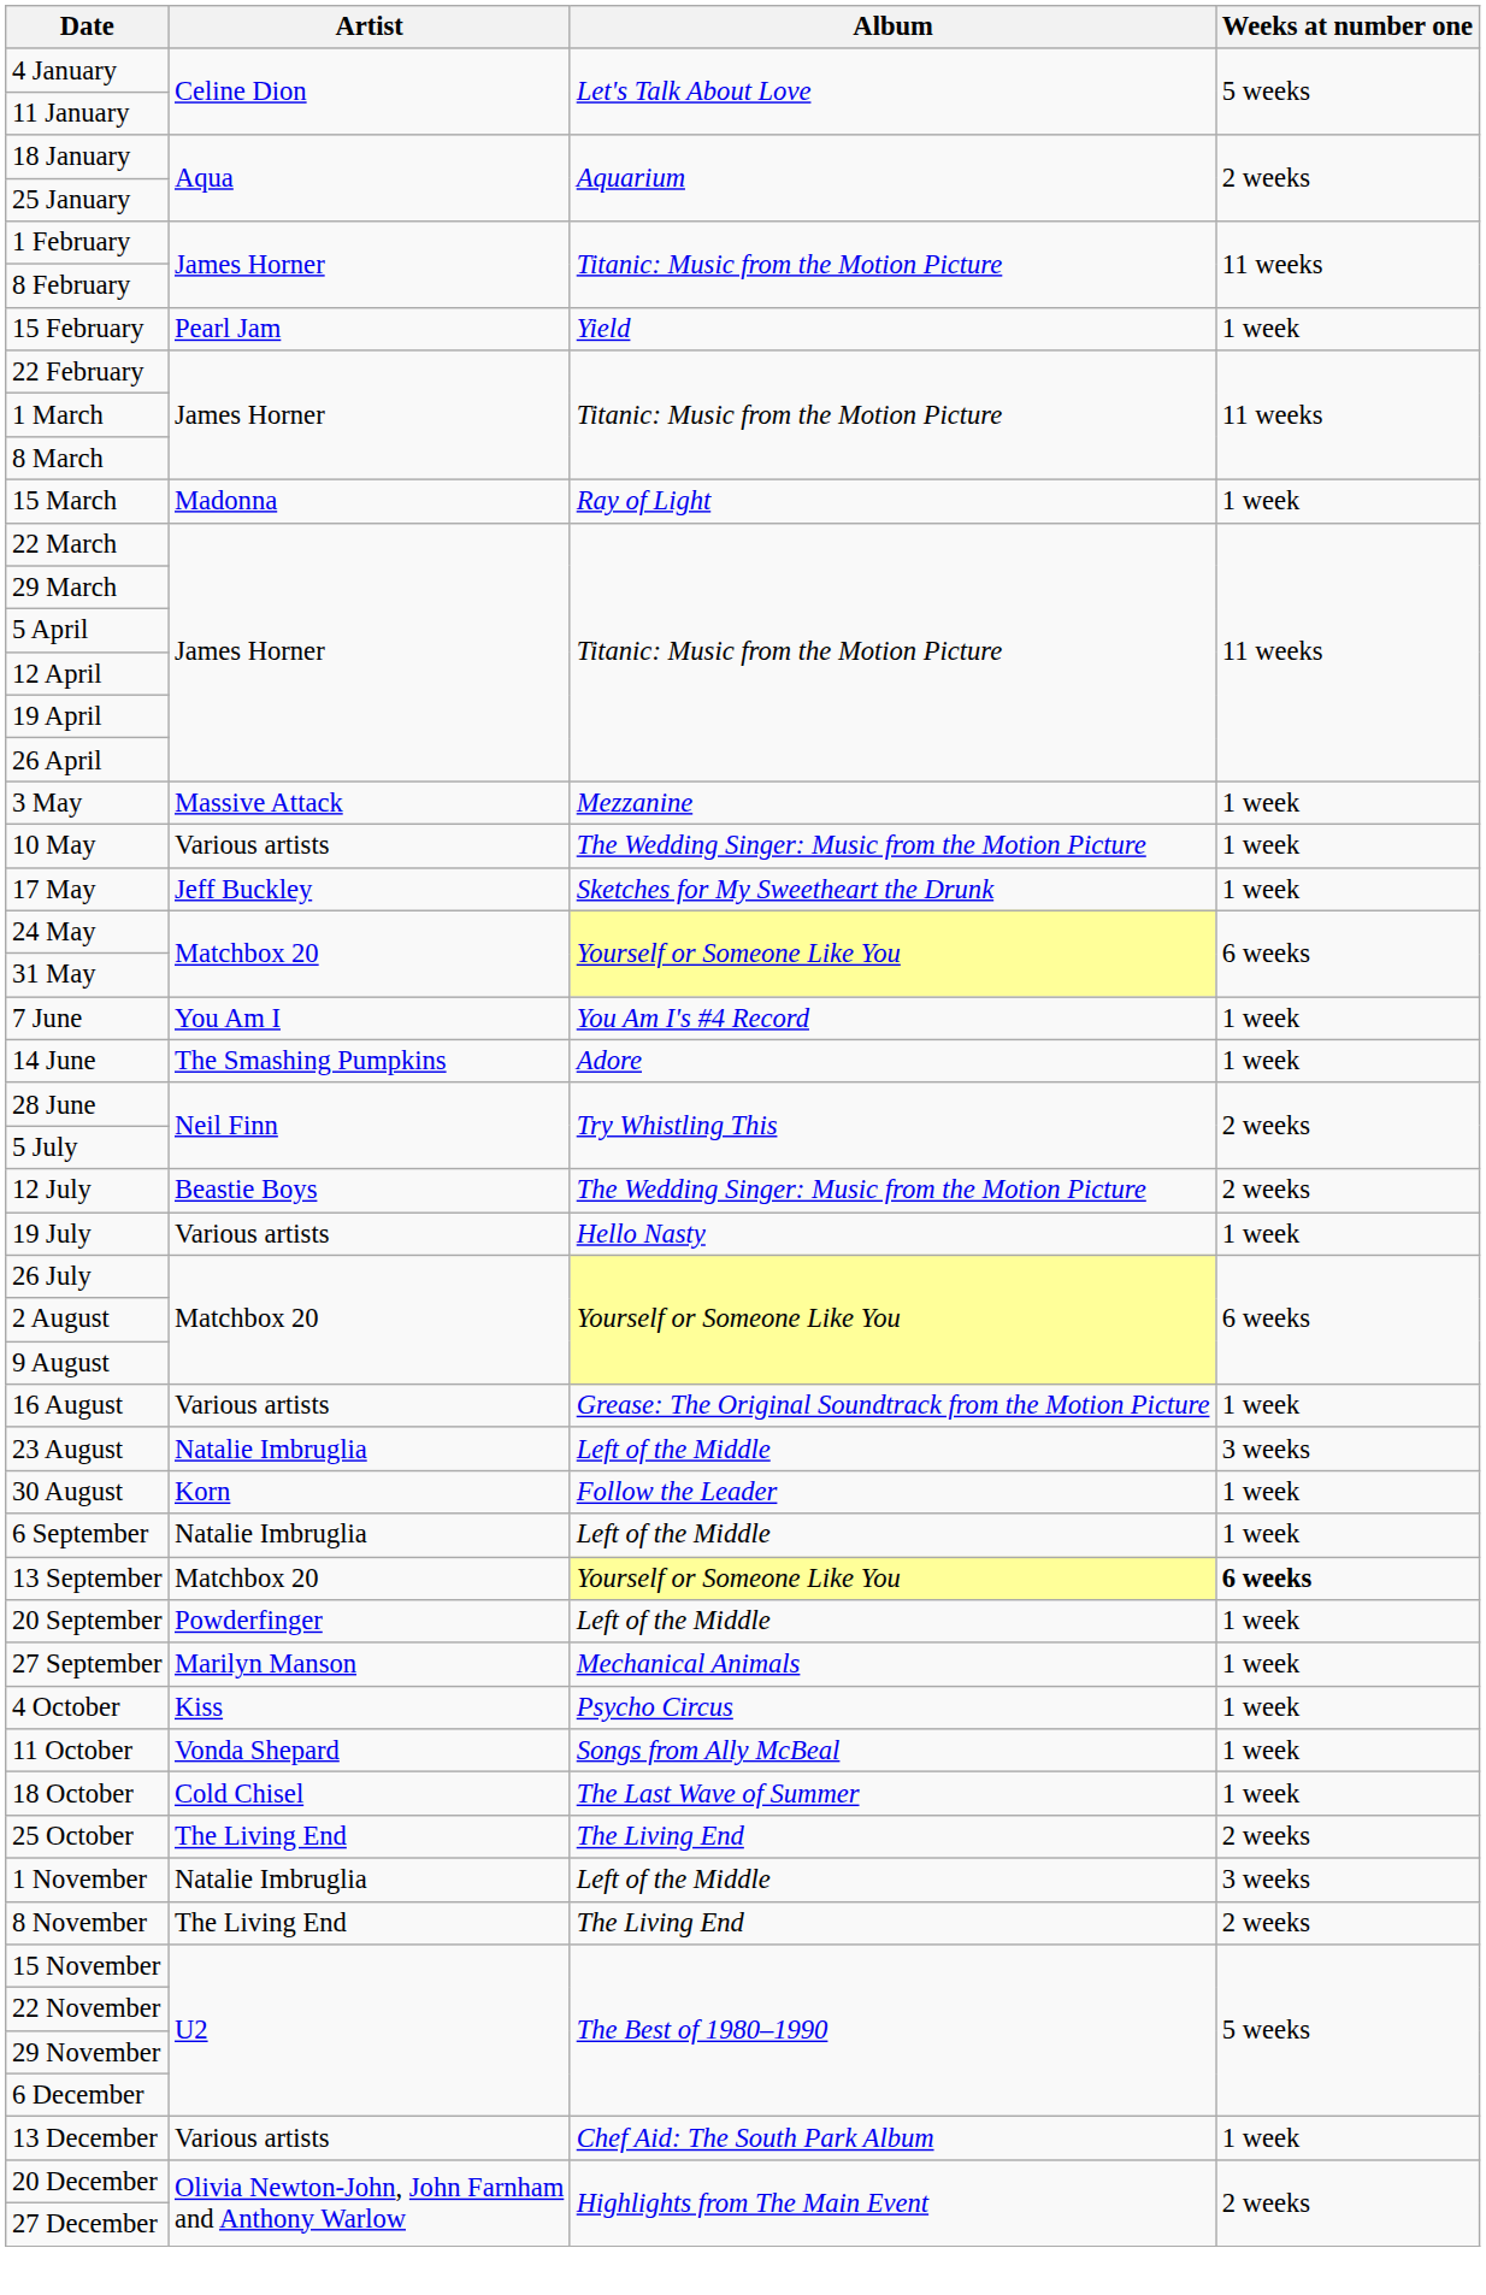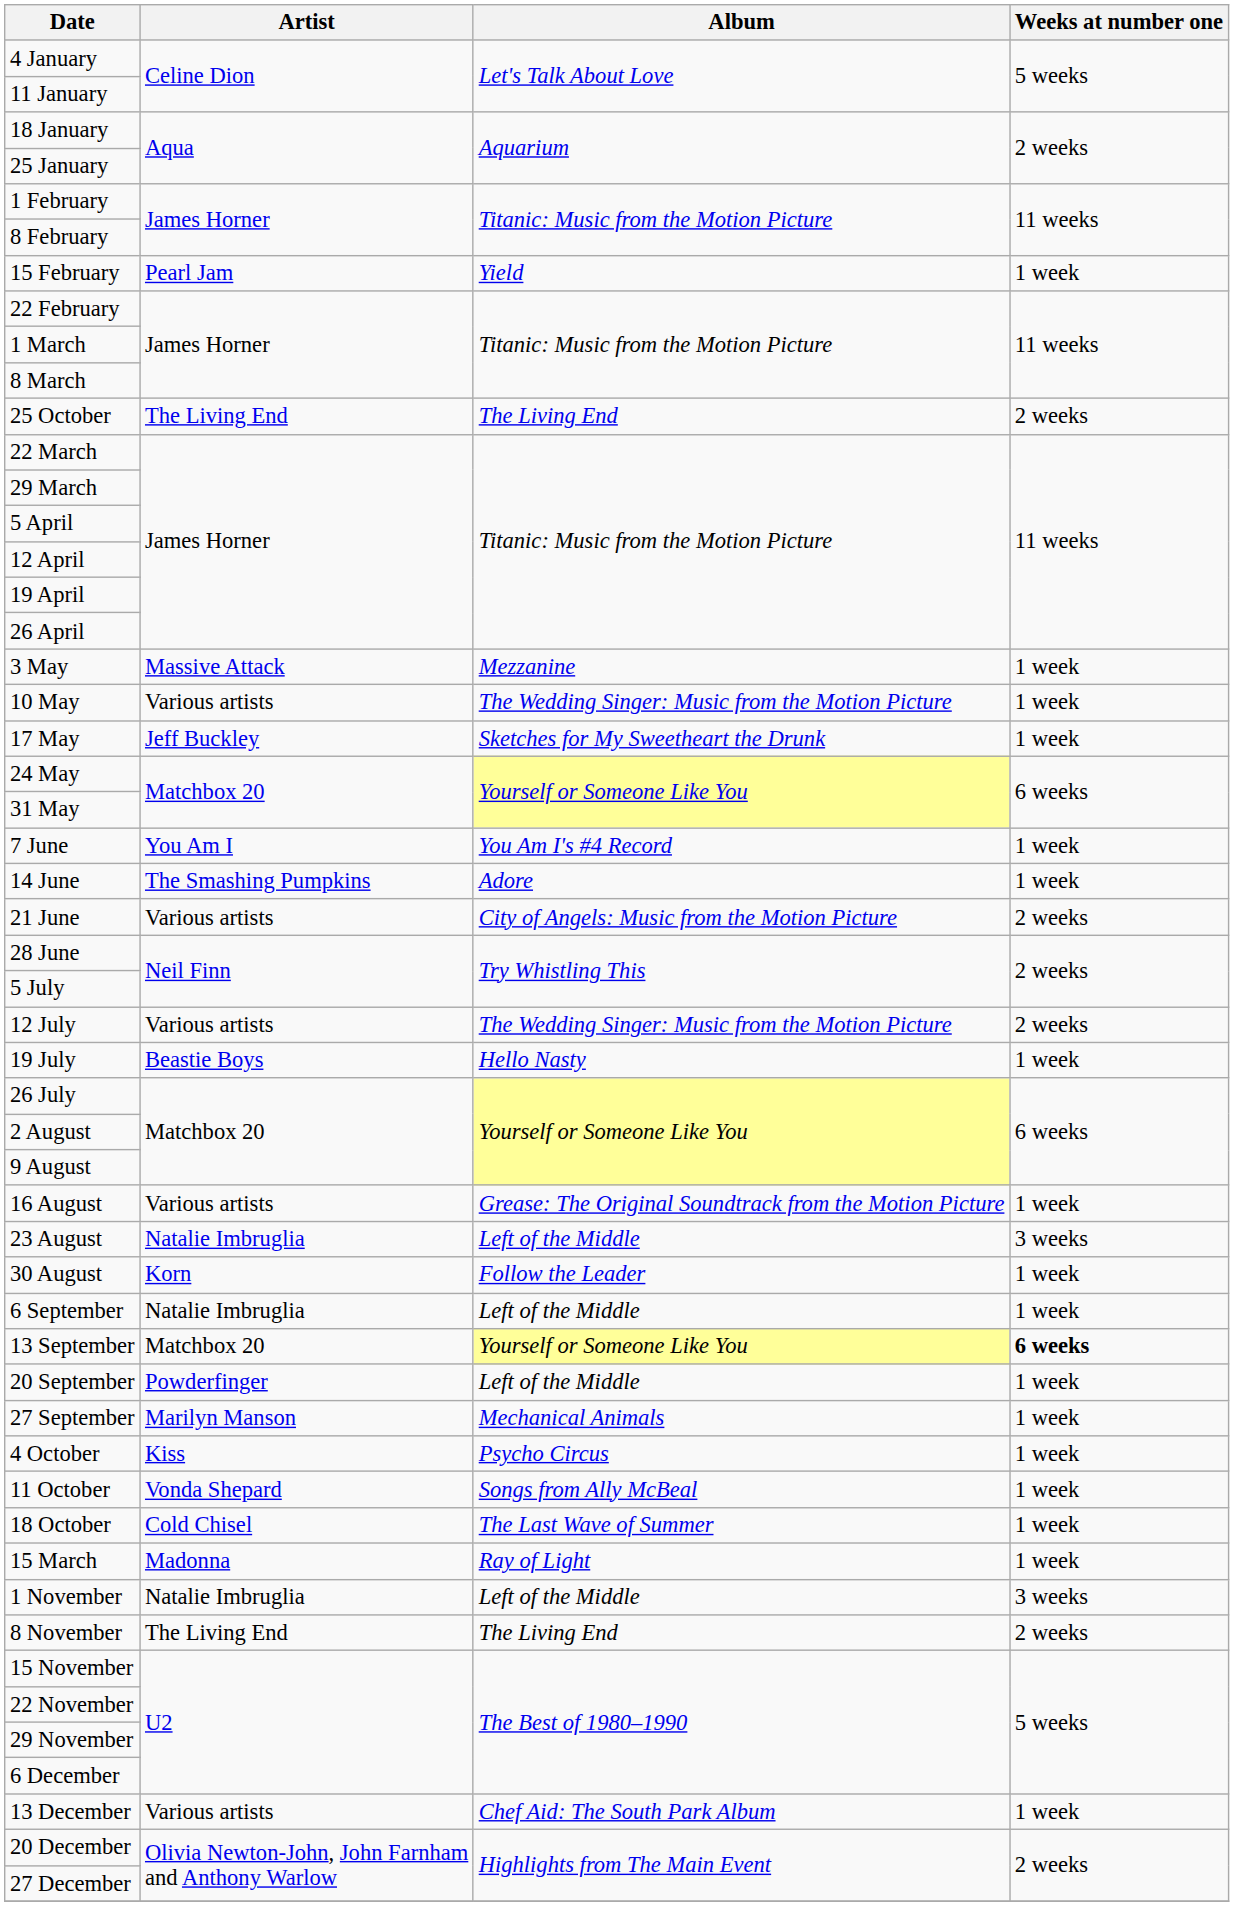 <table class="wikitable">
 <tr>
 <th>Date</th>
 <th>Artist</th>
 <th>Album</th>
 <th>Weeks at number one</th>
 </tr>
 <tr>
 <td>4 January</td>
 <td rowspan="2"><a href='#'>Celine Dion</a></td>
 <td rowspan="2"><em><a href='#'>Let's Talk About Love</a></em></td>
 <td rowspan="2">5 weeks</td>
 </tr>
 <tr>
 <td>11 January</td>
 </tr>
 <tr>
 <td>18 January</td>
 <td rowspan="2"><a href='#'>Aqua</a></td>
 <td rowspan="2"><em><a href='#'>Aquarium</a></em></td>
 <td rowspan="2">2 weeks</td>
 </tr>
 <tr>
 <td>25 January</td>
 </tr>
 <tr>
 <td>1 February</td>
 <td rowspan="2"><a href='#'>James Horner</a></td>
 <td rowspan="2"><em><a href='#'>Titanic: Music from the Motion Picture</a></em></td>
 <td rowspan="2">11 weeks</td>
 </tr>
 <tr>
 <td>8 February</td>
 </tr>
 <tr>
 <td>15 February</td>
 <td><a href='#'>Pearl Jam</a></td>
 <td><em><a href='#'>Yield</a></em></td>
 <td>1 week</td>
 </tr>
 <tr>
 <td>22 February</td>
 <td rowspan="3">James Horner</td>
 <td rowspan="3"><em>Titanic: Music from the Motion Picture</em></td>
 <td rowspan="3">11 weeks</td>
 </tr>
 <tr>
 <td>1 March</td>
 </tr>
 <tr>
 <td>8 March</td>
 </tr>
 <tr>
-<td>15 March</td>
-<td><a href='#'>Madonna</a></td>
-<td><em><a href='#'>Ray of Light</a></em></td>
-<td>1 week</td>
+<td>25 October</td>
+<td><a href='#'>The Living End</a></td>
+<td><em><a href='#'>The Living End</a></em></td>
+<td>2 weeks</td>
 </tr>
 <tr>
 <td>22 March</td>
 <td rowspan="6">James Horner</td>
 <td rowspan="6"><em>Titanic: Music from the Motion Picture</em></td>
 <td rowspan="6">11 weeks</td>
 </tr>
 <tr>
 <td>29 March</td>
 </tr>
 <tr>
 <td>5 April</td>
 </tr>
 <tr>
 <td>12 April</td>
 </tr>
 <tr>
 <td>19 April</td>
 </tr>
 <tr>
 <td>26 April</td>
 </tr>
 <tr>
 <td>3 May</td>
 <td><a href='#'>Massive Attack</a></td>
 <td><em><a href='#'>Mezzanine</a></em></td>
 <td>1 week</td>
 </tr>
 <tr>
 <td>10 May</td>
 <td>Various artists</td>
 <td><em><a href='#'>The Wedding Singer: Music from the Motion Picture</a></em></td>
 <td>1 week</td>
 </tr>
 <tr>
 <td>17 May</td>
 <td><a href='#'>Jeff Buckley</a></td>
 <td><em><a href='#'>Sketches for My Sweetheart the Drunk</a></em></td>
 <td>1 week</td>
 </tr>
 <tr>
 <td>24 May</td>
 <td rowspan="2"><a href='#'>Matchbox 20</a></td>
 <td bgcolor=#FFFF99 rowspan="2"><em><a href='#'>Yourself or Someone Like You</a></em></td>
 <td rowspan="2">6 weeks</td>
 </tr>
 <tr>
 <td>31 May</td>
 </tr>
 <tr>
 <td>7 June</td>
 <td><a href='#'>You Am I</a></td>
 <td><em><a href='#'>You Am I's #4 Record</a></em></td>
 <td>1 week</td>
 </tr>
 <tr>
 <td>14 June</td>
 <td><a href='#'>The Smashing Pumpkins</a></td>
 <td><em><a href='#'>Adore</a></em></td>
 <td>1 week</td>
 </tr>
 <tr>
+<td>21 June</td>
+<td>Various artists</td>
+<td><em><a href='#'>City of Angels: Music from the Motion Picture</a></em></td>
+<td>2 weeks</td>
+</tr>
+<tr>
 <td>28 June</td>
 <td rowspan="2"><a href='#'>Neil Finn</a></td>
 <td rowspan="2"><em><a href='#'>Try Whistling This</a></em></td>
 <td rowspan="2">2 weeks</td>
 </tr>
 <tr>
 <td>5 July</td>
 </tr>
 <tr>
 <td>12 July</td>
-<td><a href='#'>Beastie Boys</a></td>
+<td>Various artists</td>
 <td><em><a href='#'>The Wedding Singer: Music from the Motion Picture</a></em></td>
 <td>2 weeks</td>
 </tr>
 <tr>
 <td>19 July</td>
-<td>Various artists</td>
+<td><a href='#'>Beastie Boys</a></td>
 <td><em><a href='#'>Hello Nasty</a></em></td>
 <td>1 week</td>
 </tr>
 <tr>
 <td>26 July</td>
 <td rowspan="3">Matchbox 20</td>
 <td bgcolor=#FFFF99 rowspan="3"><em>Yourself or Someone Like You</em></td>
 <td rowspan="3">6 weeks</td>
 </tr>
 <tr>
 <td>2 August</td>
 </tr>
 <tr>
 <td>9 August</td>
 </tr>
 <tr>
 <td>16 August</td>
 <td>Various artists</td>
 <td><em><a href='#'>Grease: The Original Soundtrack from the Motion Picture</a></em></td>
 <td>1 week</td>
 </tr>
 <tr>
 <td>23 August</td>
 <td><a href='#'>Natalie Imbruglia</a></td>
 <td><em><a href='#'>Left of the Middle</a></em></td>
 <td>3 weeks</td>
 </tr>
 <tr>
 <td>30 August</td>
 <td><a href='#'>Korn</a></td>
 <td><em><a href='#'>Follow the Leader</a></em></td>
 <td>1 week</td>
 </tr>
 <tr>
 <td>6 September</td>
 <td>Natalie Imbruglia</td>
 <td><em>Left of the Middle</em></td>
 <td>1 week</td>
 </tr>
 <tr>
 <td>13 September</td>
 <td>Matchbox 20</td>
 <td bgcolor=#FFFF99><em>Yourself or Someone Like You</em></td>
 <td><strong>6 weeks</strong></td>
 </tr>
 <tr>
 <td>20 September</td>
 <td><a href='#'>Powderfinger</a></td>
 <td><em>Left of the Middle</em></td>
 <td>1 week</td>
 </tr>
 <tr>
 <td>27 September</td>
 <td><a href='#'>Marilyn Manson</a></td>
 <td><em><a href='#'>Mechanical Animals</a></em></td>
 <td>1 week</td>
 </tr>
 <tr>
 <td>4 October</td>
 <td><a href='#'>Kiss</a></td>
 <td><em><a href='#'>Psycho Circus</a></em></td>
 <td>1 week</td>
 </tr>
 <tr>
 <td>11 October</td>
 <td><a href='#'>Vonda Shepard</a></td>
 <td><em><a href='#'>Songs from Ally McBeal</a></em></td>
 <td>1 week</td>
 </tr>
 <tr>
 <td>18 October</td>
 <td><a href='#'>Cold Chisel</a></td>
 <td><em><a href='#'>The Last Wave of Summer</a></em></td>
 <td>1 week</td>
 </tr>
 <tr>
-<td>25 October</td>
-<td><a href='#'>The Living End</a></td>
-<td><em><a href='#'>The Living End</a></em></td>
-<td>2 weeks</td>
+<td>15 March</td>
+<td><a href='#'>Madonna</a></td>
+<td><em><a href='#'>Ray of Light</a></em></td>
+<td>1 week</td>
 </tr>
 <tr>
 <td>1 November</td>
 <td>Natalie Imbruglia</td>
 <td><em>Left of the Middle</em></td>
 <td>3 weeks</td>
 </tr>
 <tr>
 <td>8 November</td>
 <td>The Living End</td>
 <td><em>The Living End</em></td>
 <td>2 weeks</td>
 </tr>
 <tr>
 <td>15 November</td>
 <td rowspan="4"><a href='#'>U2</a></td>
 <td rowspan="4"><em><a href='#'>The Best of 1980–1990</a></em></td>
 <td rowspan="4">5 weeks</td>
 </tr>
 <tr>
 <td>22 November</td>
 </tr>
 <tr>
 <td>29 November</td>
 </tr>
 <tr>
 <td>6 December</td>
 </tr>
 <tr>
 <td>13 December</td>
 <td>Various artists</td>
 <td><em><a href='#'>Chef Aid: The South Park Album</a></em></td>
 <td>1 week</td>
 </tr>
 <tr>
 <td>20 December</td>
 <td rowspan="2"><a href='#'>Olivia Newton-John</a>, <a href='#'>John Farnham</a><br> and <a href='#'>Anthony Warlow</a></td>
 <td rowspan="2"><em><a href='#'>Highlights from The Main Event</a></em></td>
 <td rowspan="2">2 weeks</td>
 </tr>
 <tr>
 <td>27 December</td>
 </tr>
 <tr>
 </tr>
 </table>
